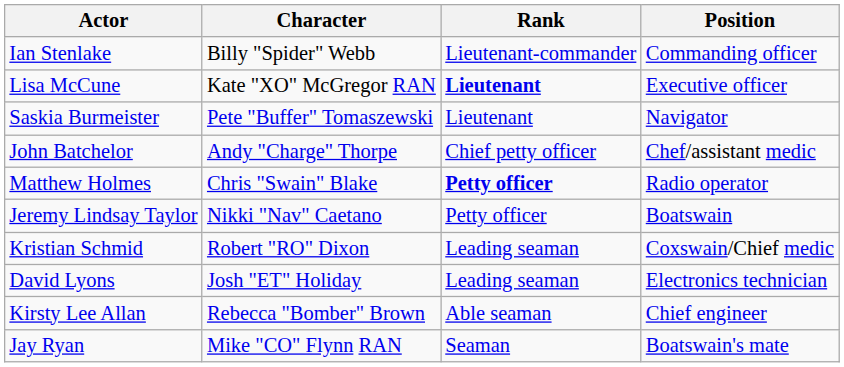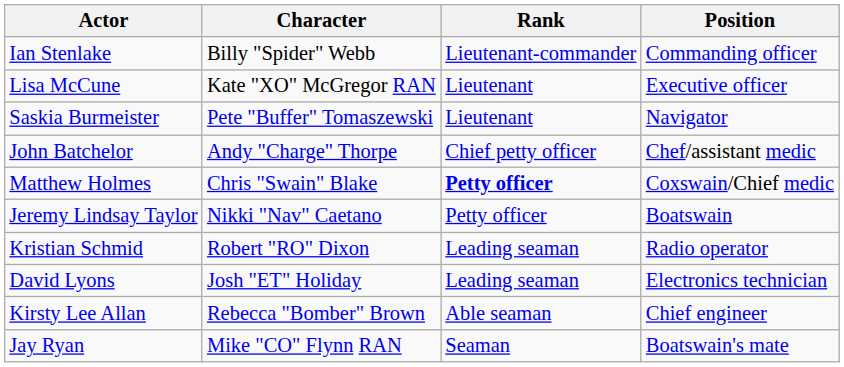 <table class="wikitable">
 <tr>
 <th>Actor</th>
 <th>Character</th>
 <th>Rank</th>
 <th>Position</th>
 </tr>
 <tr>
 <td><a href='#'>Ian Stenlake</a></td>
 <td>Billy "Spider" Webb</td>
 <td><a href='#'>Lieutenant-commander</a></td>
 <td><a href='#'>Commanding officer</a></td>
 </tr>
 <tr>
 <td><a href='#'>Lisa McCune</a></td>
 <td>Kate "XO" McGregor <a href='#'>RAN</a></td>
-<td><strong><a href='#'>Lieutenant</a></strong></td>
+<td><a href='#'>Lieutenant</a></td>
 <td><a href='#'>Executive officer</a></td>
 </tr>
 <tr>
 <td><a href='#'>Saskia Burmeister</a></td>
 <td><a href='#'>Pete "Buffer" Tomaszewski</a></td>
 <td><a href='#'>Lieutenant</a></td>
 <td><a href='#'>Navigator</a></td>
 </tr>
 <tr>
 <td><a href='#'>John Batchelor</a></td>
 <td><a href='#'>Andy "Charge" Thorpe</a></td>
 <td><a href='#'>Chief petty officer</a></td>
 <td><a href='#'>Chef</a>/assistant <a href='#'>medic</a></td>
 </tr>
 <tr>
 <td><a href='#'>Matthew Holmes</a></td>
 <td><a href='#'>Chris "Swain" Blake</a></td>
 <td><strong><a href='#'>Petty officer</a></strong></td>
-<td><a href='#'>Radio operator</a></td>
+<td><a href='#'>Coxswain</a>/Chief <a href='#'>medic</a></td>
 </tr>
 <tr>
 <td><a href='#'>Jeremy Lindsay Taylor</a></td>
 <td><a href='#'>Nikki "Nav" Caetano</a></td>
 <td><a href='#'>Petty officer</a></td>
 <td><a href='#'>Boatswain</a></td>
 </tr>
 <tr>
 <td><a href='#'>Kristian Schmid</a></td>
 <td><a href='#'>Robert "RO" Dixon</a></td>
 <td><a href='#'>Leading seaman</a></td>
-<td><a href='#'>Coxswain</a>/Chief <a href='#'>medic</a></td>
+<td><a href='#'>Radio operator</a></td>
 </tr>
 <tr>
 <td><a href='#'>David Lyons</a></td>
 <td><a href='#'>Josh "ET" Holiday</a></td>
 <td><a href='#'>Leading seaman</a></td>
 <td><a href='#'>Electronics technician</a></td>
 </tr>
 <tr>
 <td><a href='#'>Kirsty Lee Allan</a></td>
 <td><a href='#'>Rebecca "Bomber" Brown</a></td>
 <td><a href='#'>Able seaman</a></td>
 <td><a href='#'>Chief engineer</a></td>
 </tr>
 <tr>
 <td><a href='#'>Jay Ryan</a></td>
 <td><a href='#'>Mike "CO" Flynn</a> <a href='#'>RAN</a></td>
 <td><a href='#'>Seaman</a></td>
 <td><a href='#'>Boatswain's mate</a></td>
 </tr>
 </table>
